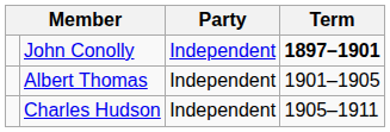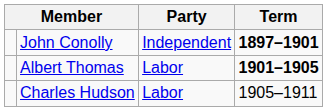 <table class="wikitable">
 <tr>
 <th colspan="2">Member</th>
 <th>Party</th>
 <th>Term</th>
 </tr>
 <tr>
 <td> </td>
 <td><a href='#'>John Conolly</a></td>
 <td><a href='#'>Independent</a></td>
 <td><strong>1897–1901</strong></td>
 </tr>
 <tr>
 <td> </td>
 <td><a href='#'>Albert Thomas</a></td>
-<td>Independent</td>
-<td>1901–1905</td>
+<td><a href='#'>Labor</a></td>
+<td><strong>1901–1905</strong></td>
 </tr>
 <tr>
 <td> </td>
 <td><a href='#'>Charles Hudson</a></td>
-<td>Independent</td>
+<td><a href='#'>Labor</a></td>
 <td>1905–1911</td>
 </tr>
 <tr>
 </tr>
 </table>
